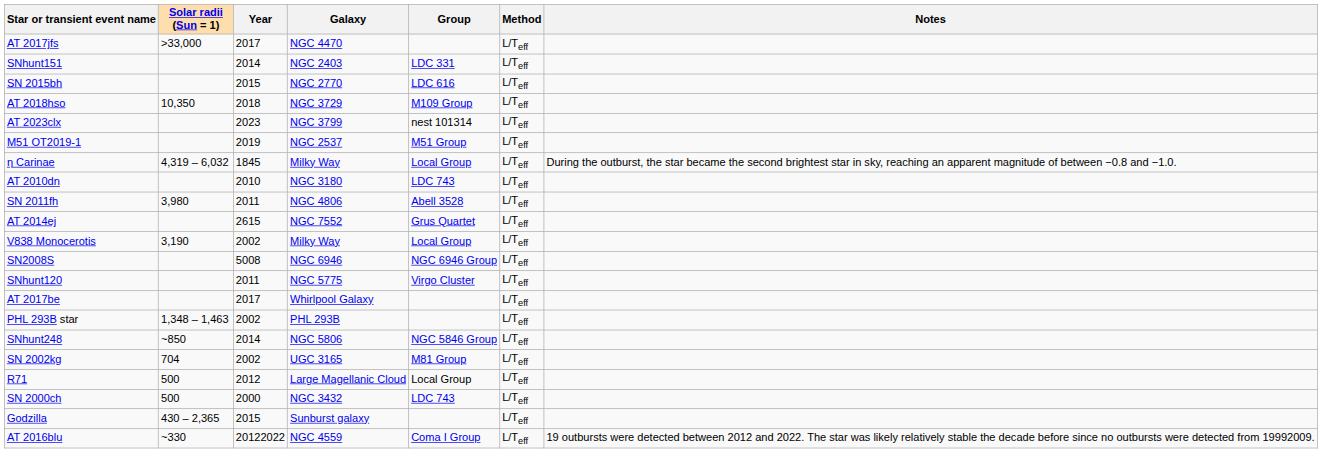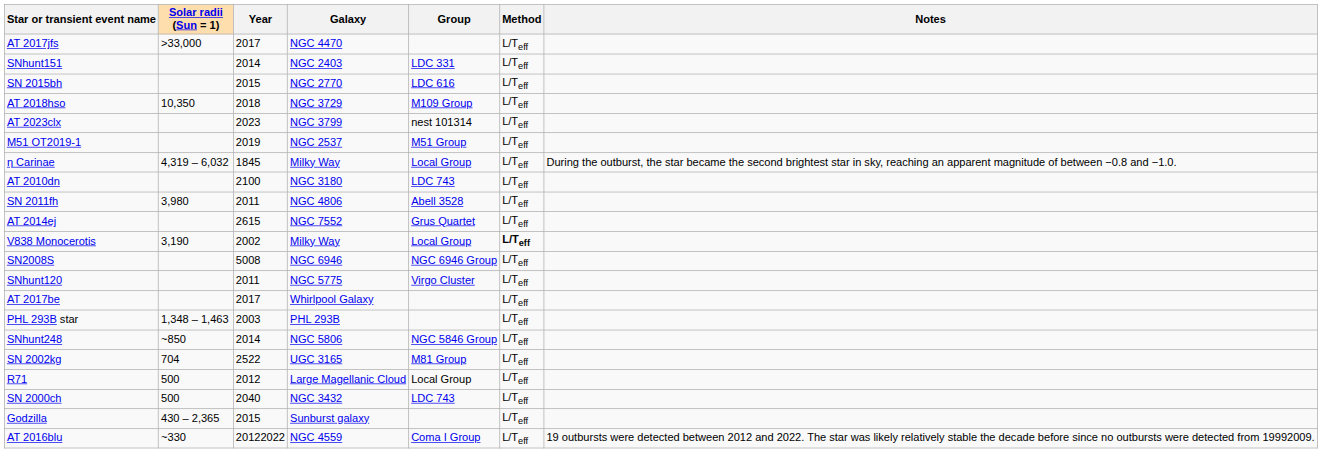 <table class="wikitable">
 <tr>
 <th>Star or transient event name</th>
 <th style="background:#ffdead;" width=101px><a href='#'>Solar radii</a><br>(<a href='#'>Sun</a> = 1)</th>
 <th>Year</th>
 <th>Galaxy</th>
 <th>Group</th>
 <th>Method</th>
 <th>Notes</th>
 </tr>
 <tr>
 <td><a href='#'>AT 2017jfs</a></td>
 <td>>33,000</td>
 <td>2017</td>
 <td><a href='#'>NGC 4470</a></td>
 <td></td>
 <td>L/T<sub>eff</sub></td>
 <td></td>
 </tr>
 <tr>
 <td><a href='#'>SNhunt151</a></td>
 <td></td>
 <td>2014</td>
 <td><a href='#'>NGC 2403</a></td>
 <td><a href='#'>LDC 331</a></td>
 <td>L/T<sub>eff</sub></td>
 <td></td>
 </tr>
 <tr>
 <td><a href='#'>SN 2015bh</a></td>
 <td></td>
 <td>2015</td>
 <td><a href='#'>NGC 2770</a></td>
 <td><a href='#'>LDC 616</a></td>
 <td>L/T<sub>eff</sub></td>
 <td></td>
 </tr>
 <tr>
 <td><a href='#'>AT 2018hso</a></td>
 <td>10,350</td>
 <td>2018</td>
 <td><a href='#'>NGC 3729</a></td>
 <td><a href='#'>M109 Group</a></td>
 <td>L/T<sub>eff</sub></td>
 <td></td>
 </tr>
 <tr>
 <td><a href='#'>AT 2023clx</a></td>
 <td></td>
 <td>2023</td>
 <td><a href='#'>NGC 3799</a></td>
 <td>nest 101314</td>
 <td>L/T<sub>eff</sub></td>
 <td></td>
 </tr>
 <tr>
 <td><a href='#'>M51 OT2019-1</a></td>
 <td></td>
 <td>2019</td>
 <td><a href='#'>NGC 2537</a></td>
 <td><a href='#'>M51 Group</a></td>
 <td>L/T<sub>eff</sub></td>
 <td></td>
 </tr>
 <tr>
 <td><a href='#'>η Carinae</a></td>
 <td>4,319 – 6,032</td>
 <td>1845</td>
 <td><a href='#'>Milky Way</a></td>
 <td><a href='#'>Local Group</a></td>
 <td>L/T<sub>eff</sub></td>
 <td>During the outburst, the star became the second brightest star in sky, reaching an apparent magnitude of between −0.8 and −1.0.</td>
 </tr>
 <tr>
 <td><a href='#'>AT 2010dn</a></td>
 <td></td>
-<td>2010</td>
+<td>2100</td>
 <td><a href='#'>NGC 3180</a></td>
 <td><a href='#'>LDC 743</a></td>
 <td>L/T<sub>eff</sub></td>
 <td></td>
 </tr>
 <tr>
 <td><a href='#'>SN 2011fh</a></td>
 <td>3,980</td>
 <td>2011</td>
 <td><a href='#'>NGC 4806</a></td>
 <td><a href='#'>Abell 3528</a></td>
 <td>L/T<sub>eff</sub></td>
 <td></td>
 </tr>
 <tr>
 <td><a href='#'>AT 2014ej</a></td>
 <td></td>
 <td>2615</td>
 <td><a href='#'>NGC 7552</a></td>
 <td><a href='#'>Grus Quartet</a></td>
 <td>L/T<sub>eff</sub></td>
 <td></td>
 </tr>
 <tr>
 <td><a href='#'>V838 Monocerotis</a></td>
 <td>3,190</td>
 <td>2002</td>
 <td><a href='#'>Milky Way</a></td>
 <td><a href='#'>Local Group</a></td>
-<td>L/T<sub>eff</sub></td>
+<td><strong>L/T<sub>eff</sub></strong></td>
 <td></td>
 </tr>
 <tr>
 <td><a href='#'>SN2008S</a></td>
 <td></td>
 <td>5008</td>
 <td><a href='#'>NGC 6946</a></td>
 <td><a href='#'>NGC 6946 Group</a></td>
 <td>L/T<sub>eff</sub></td>
 <td></td>
 </tr>
 <tr>
 <td><a href='#'>SNhunt120</a></td>
 <td></td>
 <td>2011</td>
 <td><a href='#'>NGC 5775</a></td>
 <td><a href='#'>Virgo Cluster</a></td>
 <td>L/T<sub>eff</sub></td>
 <td></td>
 </tr>
 <tr>
 <td><a href='#'>AT 2017be</a></td>
 <td></td>
 <td>2017</td>
 <td><a href='#'>Whirlpool Galaxy</a></td>
 <td></td>
 <td>L/T<sub>eff</sub></td>
 <td></td>
 </tr>
 <tr>
 <td><a href='#'>PHL 293B</a> star</td>
 <td>1,348 – 1,463</td>
-<td>2002</td>
+<td>2003</td>
 <td><a href='#'>PHL 293B</a></td>
 <td></td>
 <td>L/T<sub>eff</sub></td>
 <td></td>
 </tr>
 <tr>
 <td><a href='#'>SNhunt248</a></td>
 <td>~850</td>
 <td>2014</td>
 <td><a href='#'>NGC 5806</a></td>
 <td><a href='#'>NGC 5846 Group</a></td>
 <td>L/T<sub>eff</sub></td>
 <td></td>
 </tr>
 <tr>
 <td><a href='#'>SN 2002kg</a></td>
 <td>704</td>
-<td>2002</td>
+<td>2522</td>
 <td><a href='#'>UGC 3165</a></td>
 <td><a href='#'>M81 Group</a></td>
 <td>L/T<sub>eff</sub></td>
 <td></td>
 </tr>
 <tr>
 <td><a href='#'>R71</a></td>
 <td>500</td>
 <td>2012</td>
 <td><a href='#'>Large Magellanic Cloud</a></td>
 <td>Local Group</td>
 <td>L/T<sub>eff</sub></td>
 <td></td>
 </tr>
 <tr>
 <td><a href='#'>SN 2000ch</a></td>
 <td>500</td>
-<td>2000</td>
+<td>2040</td>
 <td><a href='#'>NGC 3432</a></td>
 <td><a href='#'>LDC 743</a></td>
 <td>L/T<sub>eff</sub></td>
 <td></td>
 </tr>
 <tr>
 <td><a href='#'>Godzilla</a></td>
 <td>430 – 2,365</td>
 <td>2015</td>
 <td><a href='#'>Sunburst galaxy</a></td>
 <td></td>
 <td>L/T<sub>eff</sub></td>
 <td></td>
 </tr>
 <tr>
 <td><a href='#'>AT 2016blu</a></td>
 <td>~330</td>
 <td>20122022</td>
 <td><a href='#'>NGC 4559</a></td>
 <td><a href='#'>Coma I Group</a></td>
 <td>L/T<sub>eff</sub></td>
 <td>19 outbursts were detected between 2012 and 2022. The star was likely relatively stable the decade before since no outbursts were detected from 19992009.</td>
 </tr>
 </table>
